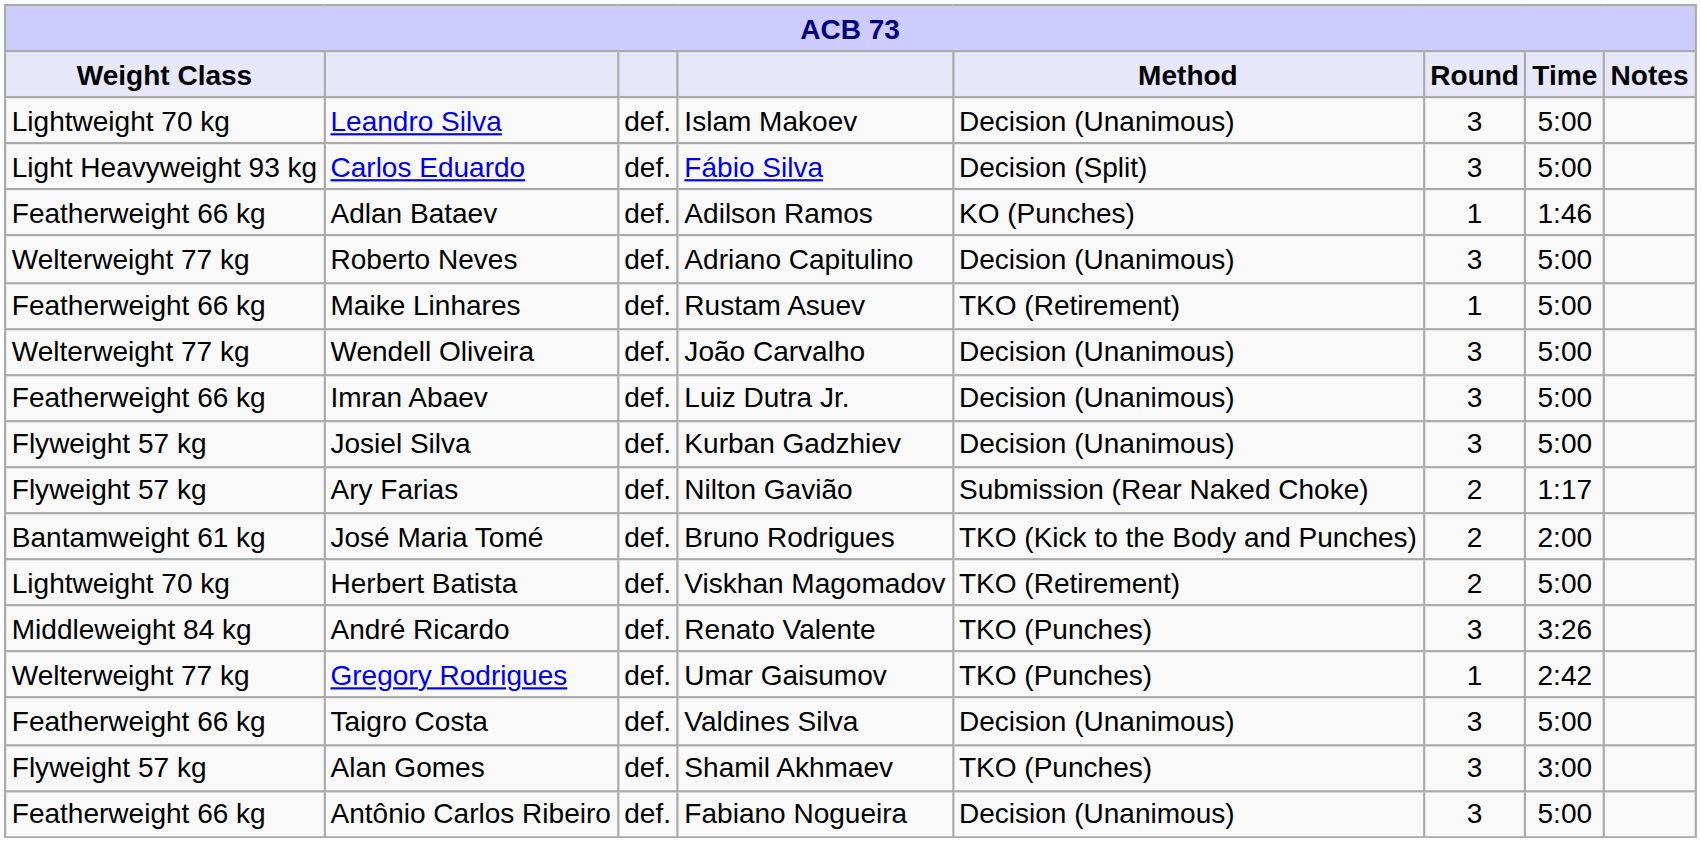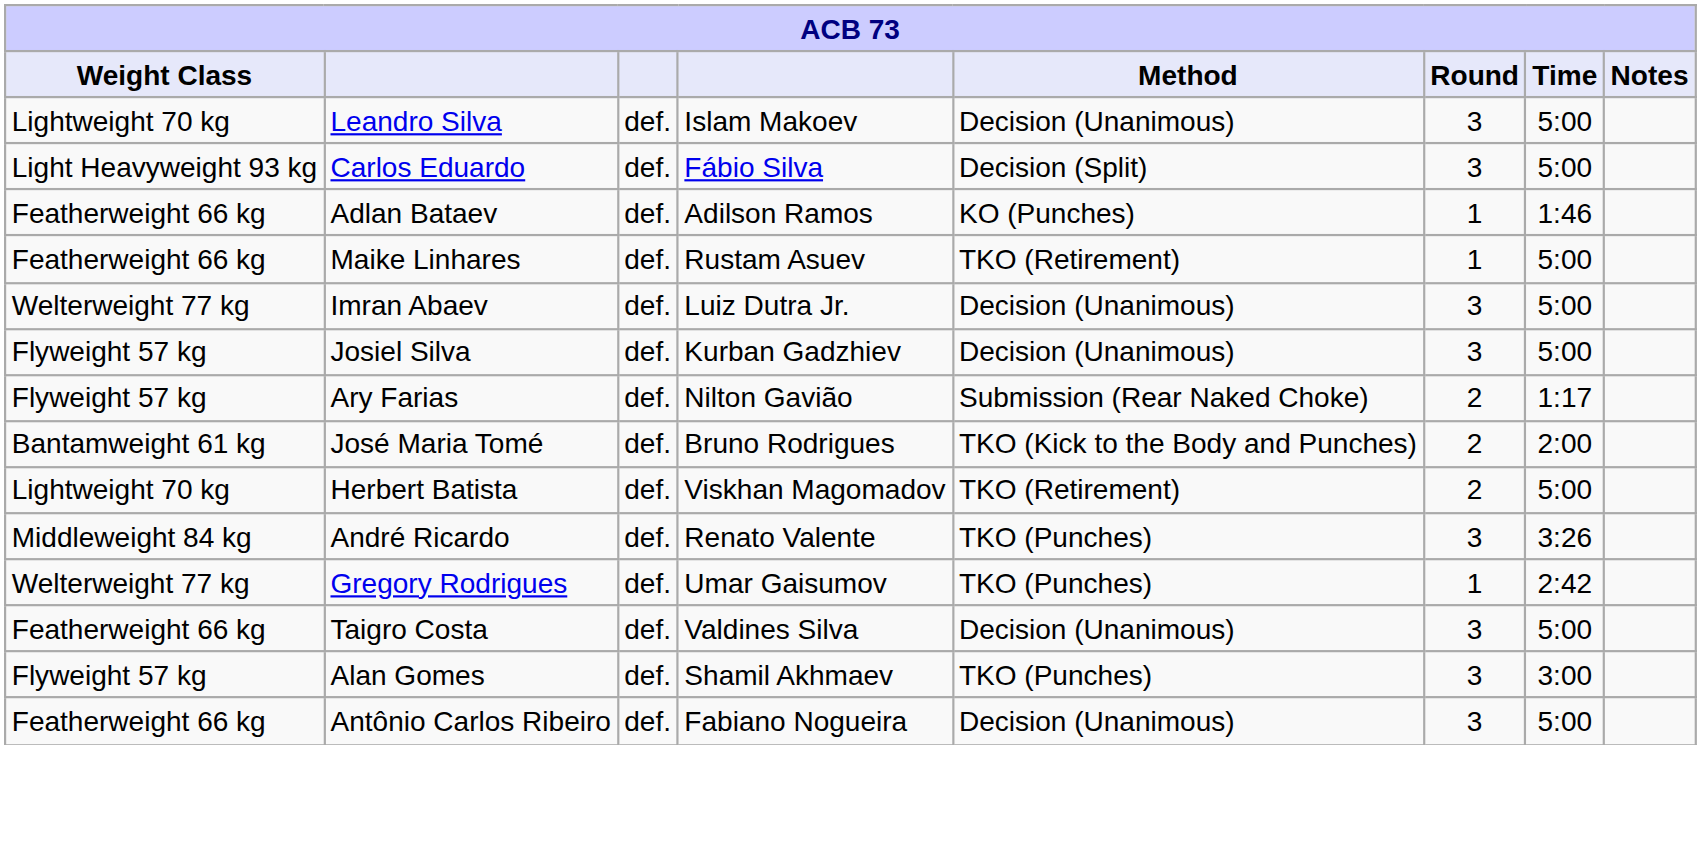 <table class="wikitable" style="font-size: 80%;">
 <tr>
 <th colspan="8" style="background-color: #ccf; color: #000080; text-align: center;"><strong>ACB 73</strong></th>
 </tr>
 <tr>
 <th colspan="1" style="background-color: #E6E8FA; color: #000000; text-align: center;">Weight Class</th>
 <th colspan="1" style="background-color: #E6E8FA; color: #000000; text-align: center;"></th>
 <th colspan="1" style="background-color: #E6E8FA; color: #000000; text-align: center;"></th>
 <th colspan="1" style="background-color: #E6E8FA; color: #000000; text-align: center;"></th>
 <th colspan="1" style="background-color: #E6E8FA; color: #000000; text-align: center;">Method</th>
 <th colspan="1" style="background-color: #E6E8FA; color: #000000; text-align: center;">Round</th>
 <th colspan="1" style="background-color: #E6E8FA; color: #000000; text-align: center;">Time</th>
 <th colspan="1" style="background-color: #E6E8FA; color: #000000; text-align: center;">Notes</th>
 </tr>
 <tr>
 <td>Lightweight 70 kg</td>
 <td> <a href='#'>Leandro Silva</a></td>
 <td>def.</td>
 <td> Islam Makoev</td>
 <td>Decision (Unanimous)</td>
 <td align=center>3</td>
 <td align=center>5:00</td>
 <td></td>
 </tr>
 <tr>
 <td>Light Heavyweight 93 kg</td>
 <td> <a href='#'>Carlos Eduardo</a></td>
 <td>def.</td>
 <td> <a href='#'>Fábio Silva</a></td>
 <td>Decision (Split)</td>
 <td align=center>3</td>
 <td align=center>5:00</td>
 <td></td>
 </tr>
 <tr>
 <td>Featherweight 66 kg</td>
 <td> Adlan Bataev</td>
 <td>def.</td>
 <td> Adilson Ramos</td>
 <td>KO (Punches)</td>
 <td align=center>1</td>
 <td align=center>1:46</td>
 <td></td>
 </tr>
 <tr>
-<td>Welterweight 77 kg</td>
-<td> Roberto Neves</td>
-<td>def.</td>
-<td> Adriano Capitulino</td>
-<td>Decision (Unanimous)</td>
-<td align=center>3</td>
-<td align=center>5:00</td>
-<td></td>
-</tr>
-<tr>
 <td>Featherweight 66 kg</td>
 <td> Maike Linhares</td>
 <td>def.</td>
 <td> Rustam Asuev</td>
 <td>TKO (Retirement)</td>
 <td align=center>1</td>
 <td align=center>5:00</td>
 <td></td>
 </tr>
 <tr>
 <td>Welterweight 77 kg</td>
-<td> Wendell Oliveira</td>
-<td>def.</td>
-<td> João Carvalho</td>
-<td>Decision (Unanimous)</td>
-<td align=center>3</td>
-<td align=center>5:00</td>
-<td></td>
-</tr>
-<tr>
-<td>Featherweight 66 kg</td>
 <td> Imran Abaev</td>
 <td>def.</td>
 <td> Luiz Dutra Jr.</td>
 <td>Decision (Unanimous)</td>
 <td align=center>3</td>
 <td align=center>5:00</td>
 <td></td>
 </tr>
 <tr>
 <td>Flyweight 57 kg</td>
 <td> Josiel Silva</td>
 <td>def.</td>
 <td> Kurban Gadzhiev</td>
 <td>Decision (Unanimous)</td>
 <td align=center>3</td>
 <td align=center>5:00</td>
 <td></td>
 </tr>
 <tr>
 <td>Flyweight 57 kg</td>
 <td> Ary Farias</td>
 <td>def.</td>
 <td> Nilton Gavião</td>
 <td>Submission (Rear Naked Choke)</td>
 <td align=center>2</td>
 <td align=center>1:17</td>
 <td></td>
 </tr>
 <tr>
 <td>Bantamweight 61 kg</td>
 <td> José Maria Tomé</td>
 <td>def.</td>
 <td> Bruno Rodrigues</td>
 <td>TKO (Kick to the Body and Punches)</td>
 <td align=center>2</td>
 <td align=center>2:00</td>
 <td></td>
 </tr>
 <tr>
 <td>Lightweight 70 kg</td>
 <td> Herbert Batista</td>
 <td>def.</td>
 <td> Viskhan Magomadov</td>
 <td>TKO (Retirement)</td>
 <td align=center>2</td>
 <td align=center>5:00</td>
 <td></td>
 </tr>
 <tr>
 <td>Middleweight 84 kg</td>
 <td> André Ricardo</td>
 <td>def.</td>
 <td> Renato Valente</td>
 <td>TKO (Punches)</td>
 <td align=center>3</td>
 <td align=center>3:26</td>
 <td></td>
 </tr>
 <tr>
 <td>Welterweight 77 kg</td>
 <td> <a href='#'>Gregory Rodrigues</a></td>
 <td>def.</td>
 <td> Umar Gaisumov</td>
 <td>TKO (Punches)</td>
 <td align=center>1</td>
 <td align=center>2:42</td>
 <td></td>
 </tr>
 <tr>
 <td>Featherweight 66 kg</td>
 <td> Taigro Costa</td>
 <td>def.</td>
 <td> Valdines Silva</td>
 <td>Decision (Unanimous)</td>
 <td align=center>3</td>
 <td align=center>5:00</td>
 <td></td>
 </tr>
 <tr>
 <td>Flyweight 57 kg</td>
 <td> Alan Gomes</td>
 <td>def.</td>
 <td> Shamil Akhmaev</td>
 <td>TKO (Punches)</td>
 <td align=center>3</td>
 <td align=center>3:00</td>
 <td></td>
 </tr>
 <tr>
 <td>Featherweight 66 kg</td>
 <td> Antônio Carlos Ribeiro</td>
 <td>def.</td>
 <td> Fabiano Nogueira</td>
 <td>Decision (Unanimous)</td>
 <td align=center>3</td>
 <td align=center>5:00</td>
 <td></td>
 </tr>
 </table>
